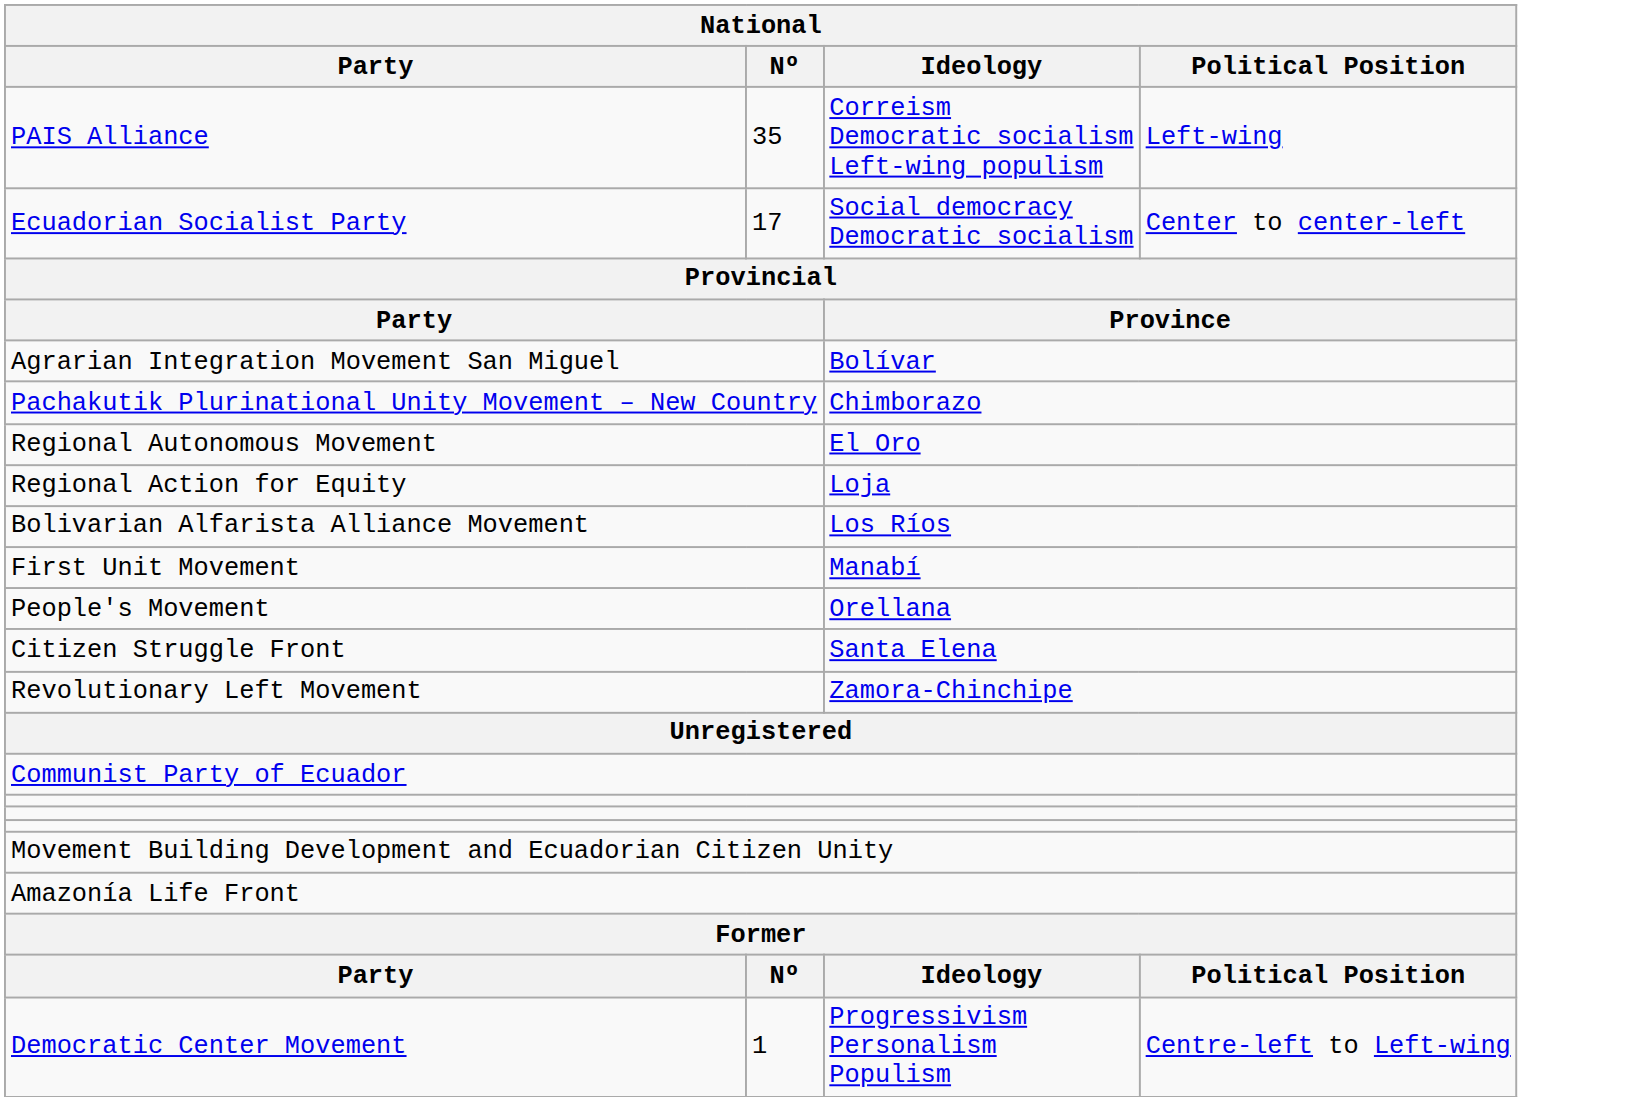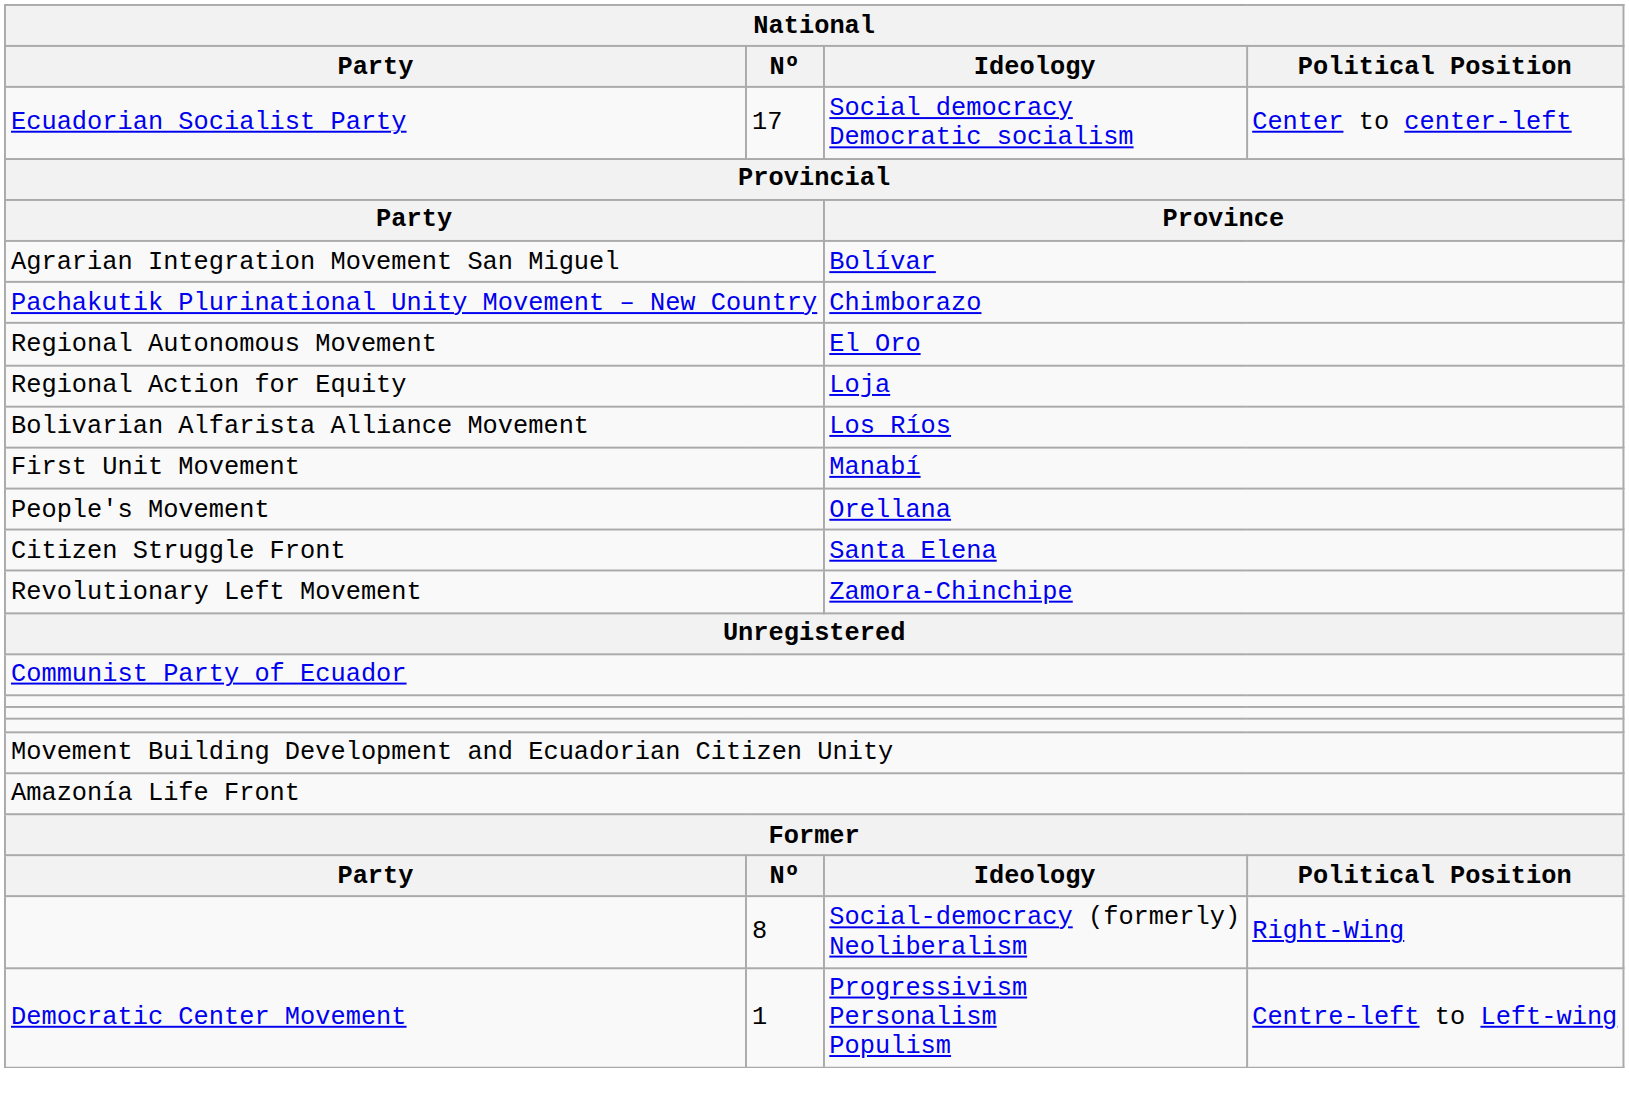 <table class="wikitable">
 <tr>
 <th colspan="4">National</th>
 </tr>
 <tr>
 <th>Party</th>
 <th>Nº</th>
 <th>Ideology</th>
 <th>Political Position</th>
-</tr>
-<tr>
-<td><a href='#'>PAIS Alliance</a></td>
-<td>35</td>
-<td><a href='#'>Correism</a><br><a href='#'>Democratic socialism</a><br><a href='#'>Left-wing populism</a></td>
-<td><a href='#'>Left-wing</a></td>
 </tr>
 <tr>
 <td><a href='#'>Ecuadorian Socialist Party</a></td>
 <td>17</td>
 <td><a href='#'>Social democracy</a><br><a href='#'>Democratic socialism</a></td>
 <td><a href='#'>Center</a> to <a href='#'>center-left</a></td>
 </tr>
 <tr>
 <th colspan="4">Provincial</th>
 </tr>
 <tr>
 <th colspan="2">Party</th>
 <th colspan="2"><strong>Province</strong></th>
 </tr>
 <tr>
 <td colspan="2">Agrarian Integration Movement San Miguel</td>
 <td colspan="2"><a href='#'>Bolívar</a></td>
 </tr>
 <tr>
 <td colspan="2"><a href='#'>Pachakutik Plurinational Unity Movement – New Country</a></td>
 <td colspan="2"><a href='#'>Chimborazo</a></td>
 </tr>
 <tr>
 <td colspan="2">Regional Autonomous Movement</td>
 <td colspan="2"><a href='#'>El Oro</a></td>
 </tr>
 <tr>
 <td colspan="2">Regional Action for Equity</td>
 <td colspan="2"><a href='#'>Loja</a></td>
 </tr>
 <tr>
 <td colspan="2">Bolivarian Alfarista Alliance Movement</td>
 <td colspan="2"><a href='#'>Los Ríos</a></td>
 </tr>
 <tr>
 <td colspan="2">First Unit Movement</td>
 <td colspan="2"><a href='#'>Manabí</a></td>
 </tr>
 <tr>
 <td colspan="2">People's Movement</td>
 <td colspan="2"><a href='#'>Orellana</a></td>
 </tr>
 <tr>
 <td colspan="2">Citizen Struggle Front</td>
 <td colspan="2"><a href='#'>Santa Elena</a></td>
 </tr>
 <tr>
 <td colspan="2">Revolutionary Left Movement</td>
 <td colspan="2"><a href='#'>Zamora-Chinchipe</a></td>
 </tr>
 <tr>
 <th colspan="4">Unregistered</th>
 </tr>
 <tr>
 <td colspan="4"><a href='#'>Communist Party of Ecuador</a></td>
 </tr>
 <tr>
 <td colspan="4"></td>
 </tr>
 <tr>
 <td colspan="4"></td>
 </tr>
 <tr>
 <td colspan="4"></td>
 </tr>
 <tr>
 <td colspan="4">Movement Building Development and Ecuadorian Citizen Unity</td>
 </tr>
 <tr>
 <td colspan="4">Amazonía Life Front</td>
 </tr>
 <tr>
 <th colspan="4">Former</th>
 </tr>
 <tr>
 <th>Party</th>
 <th>Nº</th>
 <th>Ideology</th>
 <th>Political Position</th>
 </tr>
 <tr>
+<td></td>
+<td>8</td>
+<td><a href='#'>Social-democracy</a> (formerly)<br><a href='#'>Neoliberalism</a></td>
+<td><a href='#'>Right-Wing</a></td>
+</tr>
+<tr>
 <td><a href='#'>Democratic Center Movement</a></td>
 <td>1</td>
 <td><a href='#'>Progressivism</a><br><a href='#'>Personalism</a><br><a href='#'>Populism</a></td>
 <td><a href='#'>Centre-left</a> to <a href='#'>Left-wing</a></td>
 </tr>
 </table>
